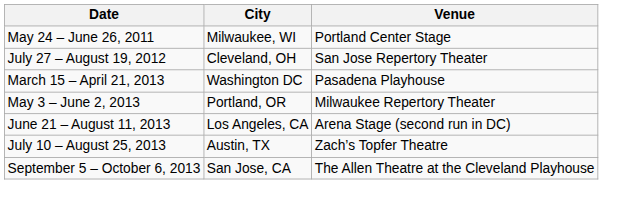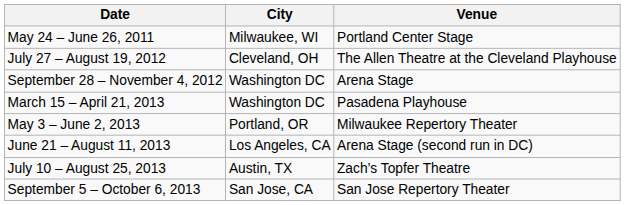 <table class="wikitable">
 <tr>
 <th>Date</th>
 <th>City</th>
 <th>Venue</th>
 </tr>
 <tr>
 <td>May 24 – June 26, 2011</td>
 <td>Milwaukee, WI</td>
 <td>Portland Center Stage</td>
 </tr>
 <tr>
 <td>July 27 – August 19, 2012</td>
 <td>Cleveland, OH</td>
-<td>San Jose Repertory Theater</td>
+<td>The Allen Theatre at the Cleveland Playhouse</td>
+</tr>
+<tr>
+<td>September 28 – November 4, 2012</td>
+<td>Washington DC</td>
+<td>Arena Stage</td>
 </tr>
 <tr>
 <td>March 15 – April 21, 2013</td>
 <td>Washington DC</td>
 <td>Pasadena Playhouse</td>
 </tr>
 <tr>
 <td>May 3 – June 2, 2013</td>
 <td>Portland, OR</td>
 <td>Milwaukee Repertory Theater</td>
 </tr>
 <tr>
 <td>June 21 – August 11, 2013</td>
 <td>Los Angeles, CA</td>
 <td>Arena Stage (second run in DC)</td>
 </tr>
 <tr>
 <td>July 10 – August 25, 2013</td>
 <td>Austin, TX</td>
 <td>Zach’s Topfer Theatre</td>
 </tr>
 <tr>
 <td>September 5 – October 6, 2013</td>
 <td>San Jose, CA</td>
-<td>The Allen Theatre at the Cleveland Playhouse</td>
+<td>San Jose Repertory Theater</td>
 </tr>
 </table>
